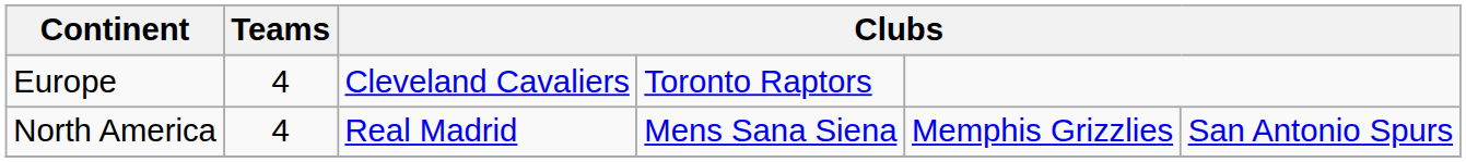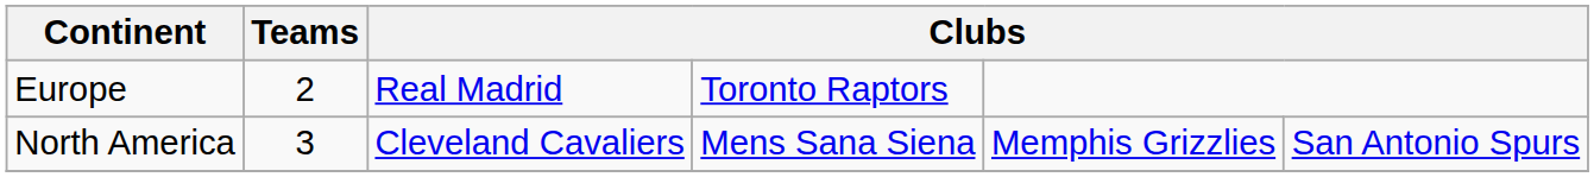 <table class="wikitable" style="margin-left:0.5em;">
 <tr>
 <th>Continent</th>
 <th>Teams</th>
 <th colspan=6>Clubs</th>
 </tr>
 <tr>
 <td>Europe</td>
-<td align=center>4</td>
-<td> <a href='#'>Cleveland Cavaliers</a></td>
+<td align=center>2</td>
+<td> <a href='#'>Real Madrid</a></td>
 <td> <a href='#'>Toronto Raptors</a></td>
 </tr>
 <tr>
 <td>North America</td>
-<td align=center>4</td>
-<td> <a href='#'>Real Madrid</a></td>
+<td align=center>3</td>
+<td> <a href='#'>Cleveland Cavaliers</a></td>
 <td> <a href='#'>Mens Sana Siena</a></td>
 <td> <a href='#'>Memphis Grizzlies</a></td>
 <td> <a href='#'>San Antonio Spurs</a></td>
 </tr>
 <tr>
 </tr>
 </table>
